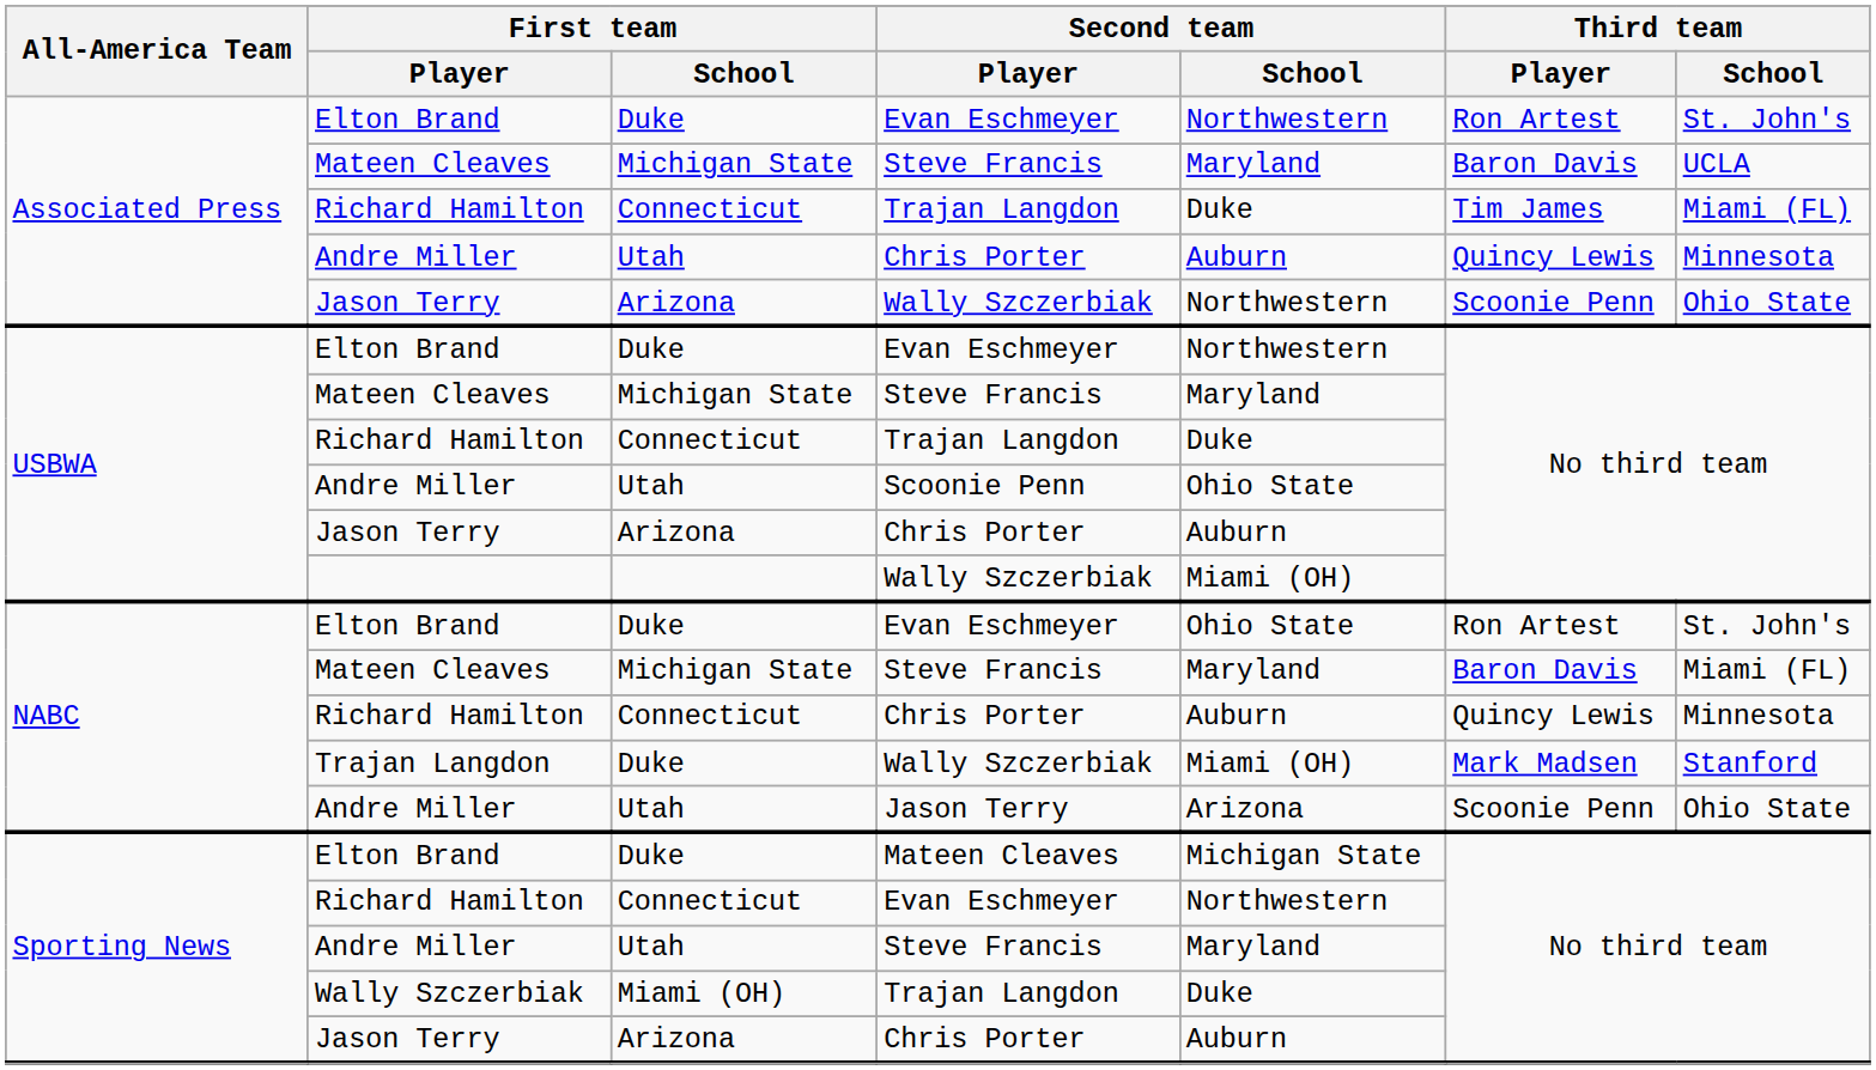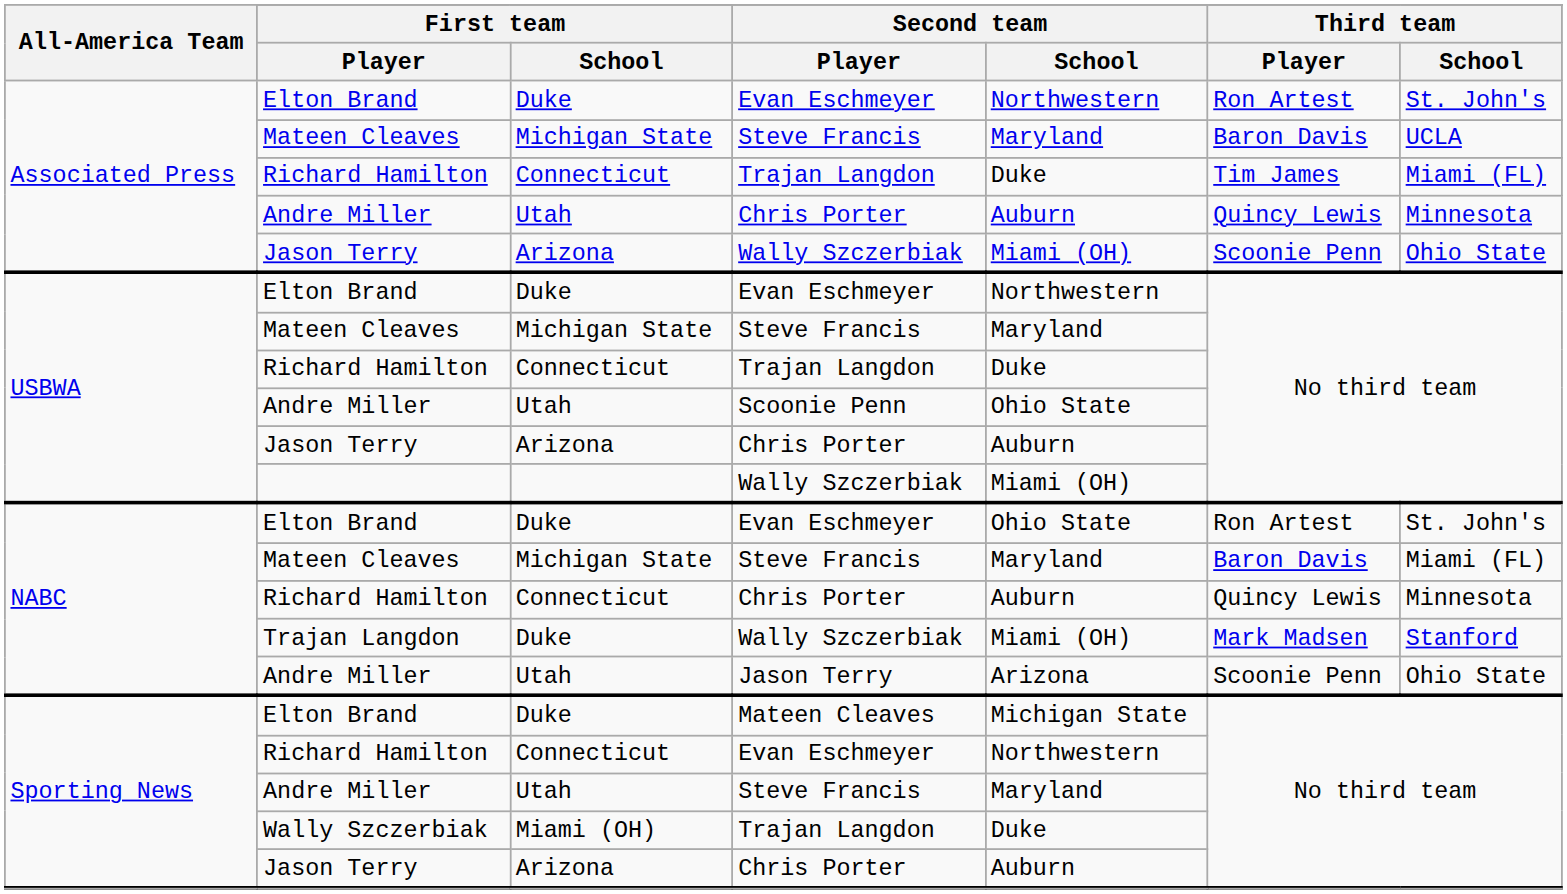 <table class="wikitable" style="width:98%;">
 <tr>
 <th rowspan=3>All-America Team</th>
 </tr>
 <tr>
 <th colspan=2>First team</th>
 <th colspan=2>Second team</th>
 <th colspan=2>Third team</th>
 </tr>
 <tr>
 <th>Player</th>
 <th>School</th>
 <th>Player</th>
 <th>School</th>
 <th>Player</th>
 <th>School</th>
 </tr>
 <tr>
 <td rowspan=5><a href='#'>Associated Press</a></td>
 <td><a href='#'>Elton Brand</a></td>
 <td><a href='#'>Duke</a></td>
 <td><a href='#'>Evan Eschmeyer</a></td>
 <td><a href='#'>Northwestern</a></td>
 <td><a href='#'>Ron Artest</a></td>
 <td><a href='#'>St. John's</a></td>
 </tr>
 <tr>
 <td><a href='#'>Mateen Cleaves</a></td>
 <td><a href='#'>Michigan State</a></td>
 <td><a href='#'>Steve Francis</a></td>
 <td><a href='#'>Maryland</a></td>
 <td><a href='#'>Baron Davis</a></td>
 <td><a href='#'>UCLA</a></td>
 </tr>
 <tr>
 <td><a href='#'>Richard Hamilton</a></td>
 <td><a href='#'>Connecticut</a></td>
 <td><a href='#'>Trajan Langdon</a></td>
 <td>Duke</td>
 <td><a href='#'>Tim James</a></td>
 <td><a href='#'>Miami (FL)</a></td>
 </tr>
 <tr>
 <td><a href='#'>Andre Miller</a></td>
 <td><a href='#'>Utah</a></td>
 <td><a href='#'>Chris Porter</a></td>
 <td><a href='#'>Auburn</a></td>
 <td><a href='#'>Quincy Lewis</a></td>
 <td><a href='#'>Minnesota</a></td>
 </tr>
 <tr>
 <td><a href='#'>Jason Terry</a></td>
 <td><a href='#'>Arizona</a></td>
 <td><a href='#'>Wally Szczerbiak</a></td>
-<td>Northwestern</td>
+<td><a href='#'>Miami (OH)</a></td>
 <td><a href='#'>Scoonie Penn</a></td>
 <td><a href='#'>Ohio State</a></td>
 </tr>
 <tr style = "border-top:2px solid black;">
 <td rowspan=6><a href='#'>USBWA</a></td>
 <td>Elton Brand</td>
 <td>Duke</td>
 <td>Evan Eschmeyer</td>
 <td>Northwestern</td>
 <td rowspan=6 colspan=3 align=center>No third team</td>
 </tr>
 <tr>
 <td>Mateen Cleaves</td>
 <td>Michigan State</td>
 <td>Steve Francis</td>
 <td>Maryland</td>
 </tr>
 <tr>
 <td>Richard Hamilton</td>
 <td>Connecticut</td>
 <td>Trajan Langdon</td>
 <td>Duke</td>
 </tr>
 <tr>
 <td>Andre Miller</td>
 <td>Utah</td>
 <td>Scoonie Penn</td>
 <td>Ohio State</td>
 </tr>
 <tr>
 <td>Jason Terry</td>
 <td>Arizona</td>
 <td>Chris Porter</td>
 <td>Auburn</td>
 </tr>
 <tr>
 <td></td>
 <td></td>
 <td>Wally Szczerbiak</td>
 <td>Miami (OH)</td>
 </tr>
 <tr style = "border-top:2px solid black;">
 <td rowspan=5><a href='#'>NABC</a></td>
 <td>Elton Brand</td>
 <td>Duke</td>
 <td>Evan Eschmeyer</td>
 <td>Ohio State</td>
 <td>Ron Artest</td>
 <td>St. John's</td>
 </tr>
 <tr>
 <td>Mateen Cleaves</td>
 <td>Michigan State</td>
 <td>Steve Francis</td>
 <td>Maryland</td>
 <td><a href='#'>Baron Davis</a></td>
 <td>Miami (FL)</td>
 </tr>
 <tr>
 <td>Richard Hamilton</td>
 <td>Connecticut</td>
 <td>Chris Porter</td>
 <td>Auburn</td>
 <td>Quincy Lewis</td>
 <td>Minnesota</td>
 </tr>
 <tr>
 <td>Trajan Langdon</td>
 <td>Duke</td>
 <td>Wally Szczerbiak</td>
 <td>Miami (OH)</td>
 <td><a href='#'>Mark Madsen</a></td>
 <td><a href='#'>Stanford</a></td>
 </tr>
 <tr>
 <td>Andre Miller</td>
 <td>Utah</td>
 <td>Jason Terry</td>
 <td>Arizona</td>
 <td>Scoonie Penn</td>
 <td>Ohio State</td>
 </tr>
 <tr style = "border-top:2px solid black;">
 <td rowspan=5><a href='#'>Sporting News</a></td>
 <td>Elton Brand</td>
 <td>Duke</td>
 <td>Mateen Cleaves</td>
 <td>Michigan State</td>
 <td rowspan=5 colspan=3 align=center>No third team</td>
 </tr>
 <tr>
 <td>Richard Hamilton</td>
 <td>Connecticut</td>
 <td>Evan Eschmeyer</td>
 <td>Northwestern</td>
 </tr>
 <tr>
 <td>Andre Miller</td>
 <td>Utah</td>
 <td>Steve Francis</td>
 <td>Maryland</td>
 </tr>
 <tr>
 <td>Wally Szczerbiak</td>
 <td>Miami (OH)</td>
 <td>Trajan Langdon</td>
 <td>Duke</td>
 </tr>
 <tr>
 <td>Jason Terry</td>
 <td>Arizona</td>
 <td>Chris Porter</td>
 <td>Auburn</td>
 </tr>
 <tr style = "border-top:2px solid black;">
 </tr>
 </table>
